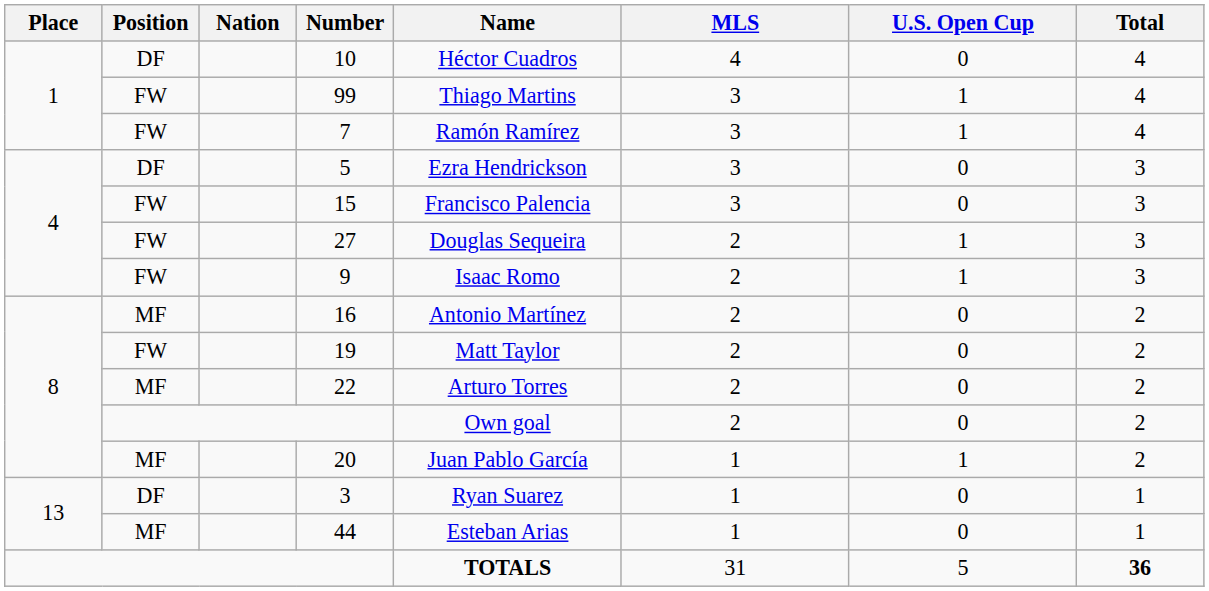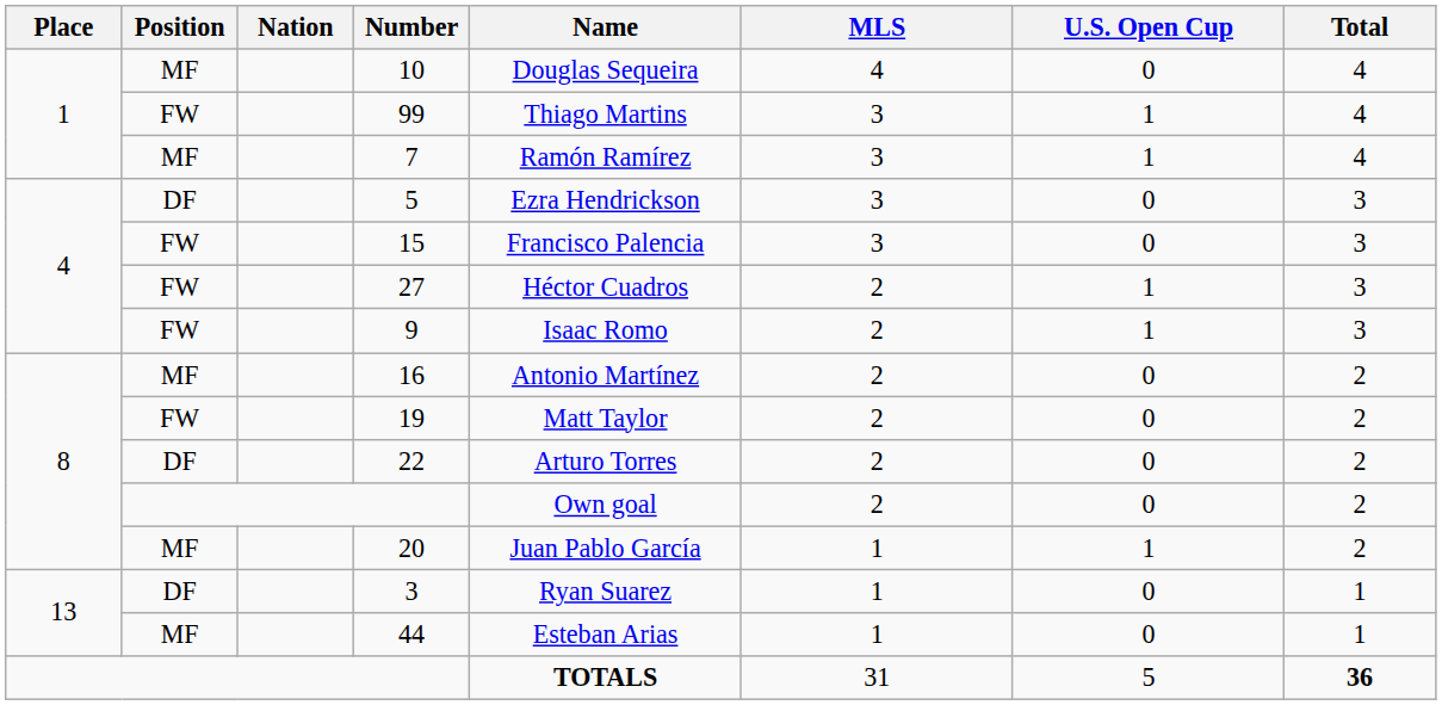 <table class="wikitable" style="font-size: 95%; text-align: center;">
 <tr>
 <th width=60>Place</th>
 <th width=60>Position</th>
 <th width=60>Nation</th>
 <th width=60>Number</th>
 <th width=150>Name</th>
 <th width=150><a href='#'>MLS</a></th>
 <th width=150><a href='#'>U.S. Open Cup</a></th>
 <th width=80><strong>Total</strong></th>
 </tr>
 <tr>
 <td rowspan="3">1</td>
-<td>DF</td>
+<td>MF</td>
 <td></td>
 <td>10</td>
-<td><a href='#'>Héctor Cuadros</a></td>
+<td><a href='#'>Douglas Sequeira</a></td>
 <td>4</td>
 <td>0</td>
 <td>4</td>
 </tr>
 <tr>
 <td>FW</td>
 <td></td>
 <td>99</td>
 <td><a href='#'>Thiago Martins</a></td>
 <td>3</td>
 <td>1</td>
 <td>4</td>
 </tr>
 <tr>
-<td>FW</td>
+<td>MF</td>
 <td></td>
 <td>7</td>
 <td><a href='#'>Ramón Ramírez</a></td>
 <td>3</td>
 <td>1</td>
 <td>4</td>
 </tr>
 <tr>
 <td rowspan="4">4</td>
 <td>DF</td>
 <td></td>
 <td>5</td>
 <td><a href='#'>Ezra Hendrickson</a></td>
 <td>3</td>
 <td>0</td>
 <td>3</td>
 </tr>
 <tr>
 <td>FW</td>
 <td></td>
 <td>15</td>
 <td><a href='#'>Francisco Palencia</a></td>
 <td>3</td>
 <td>0</td>
 <td>3</td>
 </tr>
 <tr>
 <td>FW</td>
 <td></td>
 <td>27</td>
-<td><a href='#'>Douglas Sequeira</a></td>
+<td><a href='#'>Héctor Cuadros</a></td>
 <td>2</td>
 <td>1</td>
 <td>3</td>
 </tr>
 <tr>
 <td>FW</td>
 <td></td>
 <td>9</td>
 <td><a href='#'>Isaac Romo</a></td>
 <td>2</td>
 <td>1</td>
 <td>3</td>
 </tr>
 <tr>
 <td rowspan="5">8</td>
 <td>MF</td>
 <td></td>
 <td>16</td>
 <td><a href='#'>Antonio Martínez</a></td>
 <td>2</td>
 <td>0</td>
 <td>2</td>
 </tr>
 <tr>
 <td>FW</td>
 <td></td>
 <td>19</td>
 <td><a href='#'>Matt Taylor</a></td>
 <td>2</td>
 <td>0</td>
 <td>2</td>
 </tr>
 <tr>
-<td>MF</td>
+<td>DF</td>
 <td></td>
 <td>22</td>
 <td><a href='#'>Arturo Torres</a></td>
 <td>2</td>
 <td>0</td>
 <td>2</td>
 </tr>
 <tr>
 <td colspan="3"></td>
 <td><a href='#'>Own goal</a></td>
 <td>2</td>
 <td>0</td>
 <td>2</td>
 </tr>
 <tr>
 <td>MF</td>
 <td></td>
 <td>20</td>
 <td><a href='#'>Juan Pablo García</a></td>
 <td>1</td>
 <td>1</td>
 <td>2</td>
 </tr>
 <tr>
 <td rowspan="2">13</td>
 <td>DF</td>
 <td></td>
 <td>3</td>
 <td><a href='#'>Ryan Suarez</a></td>
 <td>1</td>
 <td>0</td>
 <td>1</td>
 </tr>
 <tr>
 <td>MF</td>
 <td></td>
 <td>44</td>
 <td><a href='#'>Esteban Arias</a></td>
 <td>1</td>
 <td>0</td>
 <td>1</td>
 </tr>
 <tr>
 <td colspan="4"></td>
 <td><strong>TOTALS</strong></td>
 <td>31</td>
 <td>5</td>
 <td><strong>36</strong></td>
 </tr>
 </table>
